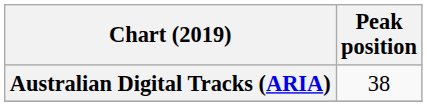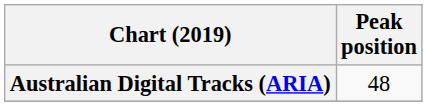 <table class="wikitable sortable plainrowheaders" style="text-align:center;">
 <tr>
 <th scope="col">Chart (2019)</th>
 <th scope="col">Peak<br>position</th>
 </tr>
 <tr>
 <th scope="row">Australian Digital Tracks (<a href='#'>ARIA</a>)</th>
-<td>38</td>
+<td>48</td>
 </tr>
 <tr>
 </tr>
 </table>
